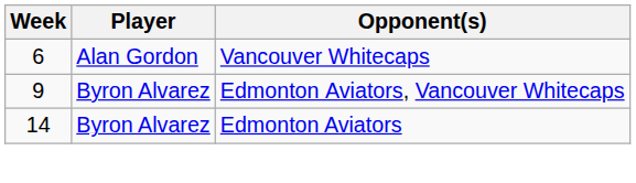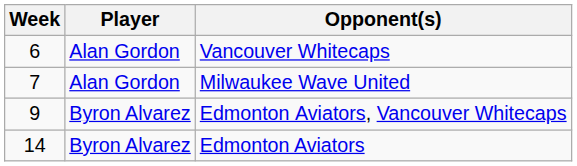 <table class=wikitable>
 <tr>
 <th>Week</th>
 <th>Player</th>
 <th>Opponent(s)</th>
 </tr>
 <tr>
 <td align=center>6</td>
 <td> <a href='#'>Alan Gordon</a></td>
 <td><a href='#'>Vancouver Whitecaps</a></td>
 </tr>
 <tr>
+<td align=center>7</td>
+<td> <a href='#'>Alan Gordon</a></td>
+<td><a href='#'>Milwaukee Wave United</a></td>
+</tr>
+<tr>
 <td align=center>9</td>
 <td> <a href='#'>Byron Alvarez</a></td>
 <td><a href='#'>Edmonton Aviators</a>, <a href='#'>Vancouver Whitecaps</a></td>
 </tr>
 <tr>
 <td align=center>14</td>
 <td> <a href='#'>Byron Alvarez</a></td>
 <td><a href='#'>Edmonton Aviators</a></td>
 </tr>
 </table>
